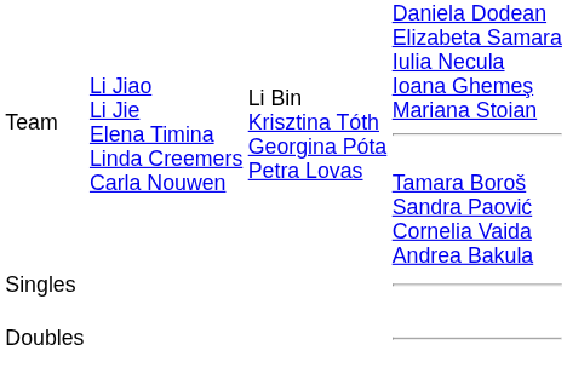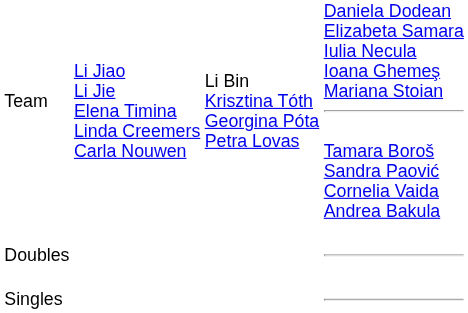 <table>
 <tr>
 <td>Team</td>
 <td><br><a href='#'>Li Jiao</a><br><a href='#'>Li Jie</a><br><a href='#'>Elena Timina</a><br><a href='#'>Linda Creemers</a><br><a href='#'>Carla Nouwen</a></td>
 <td><br>Li Bin<br><a href='#'>Krisztina Tóth</a><br><a href='#'>Georgina Póta</a><br><a href='#'>Petra Lovas</a></td>
 <td><br><a href='#'>Daniela Dodean</a><br><a href='#'>Elizabeta Samara</a><br><a href='#'>Iulia Necula</a><br><a href='#'>Ioana Ghemeş</a><br><a href='#'>Mariana Stoian</a><hr><br><a href='#'>Tamara Boroš</a><br><a href='#'>Sandra Paović</a><br><a href='#'>Cornelia Vaida</a><br><a href='#'>Andrea Bakula</a></td>
 </tr>
 <tr>
+<td>Doubles</td>
+<td><br></td>
+<td><br></td>
+<td><br><hr><br></td>
+</tr>
+<tr>
 <td>Singles</td>
 <td></td>
 <td></td>
 <td><hr></td>
 </tr>
-<tr>
-<td>Doubles</td>
-<td><br></td>
-<td><br></td>
-<td><br><hr><br></td>
-</tr>
 </table>
